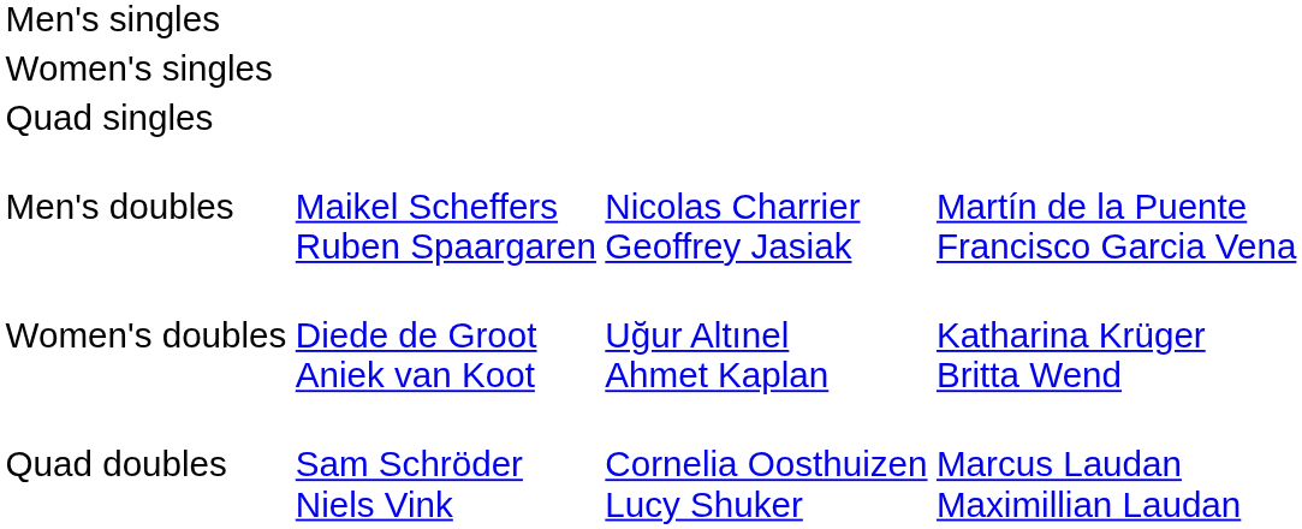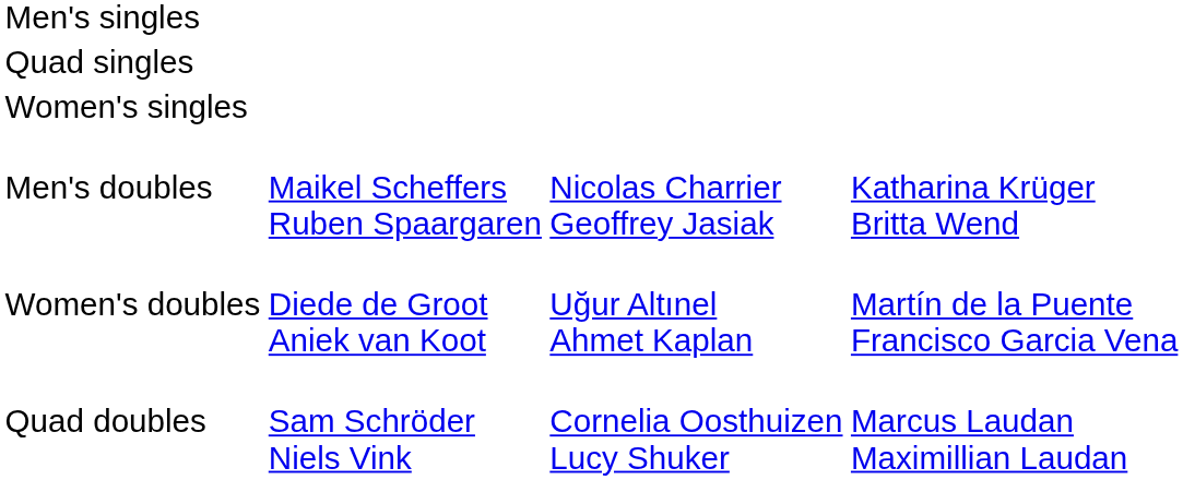 <table>
 <tr>
 <td>Men's singles<br></td>
+<td></td>
+<td></td>
+<td></td>
+</tr>
+<tr>
+<td>Quad singles<br></td>
 <td></td>
 <td></td>
 <td></td>
 </tr>
 <tr>
 <td>Women's singles<br></td>
 <td></td>
 <td></td>
 <td></td>
 </tr>
 <tr>
-<td>Quad singles<br></td>
-<td></td>
-<td></td>
-<td></td>
-</tr>
-<tr>
 <td>Men's doubles<br></td>
 <td><br><a href='#'>Maikel Scheffers</a><br><a href='#'>Ruben Spaargaren</a></td>
 <td><br><a href='#'>Nicolas Charrier</a><br><a href='#'>Geoffrey Jasiak</a></td>
-<td><br><a href='#'>Martín de la Puente</a><br><a href='#'>Francisco Garcia Vena</a></td>
+<td><br><a href='#'>Katharina Krüger</a><br><a href='#'>Britta Wend</a></td>
 </tr>
 <tr>
 <td>Women's doubles<br></td>
 <td><br><a href='#'>Diede de Groot</a><br><a href='#'>Aniek van Koot</a></td>
 <td><br><a href='#'>Uğur Altınel</a><br><a href='#'>Ahmet Kaplan</a></td>
-<td><br><a href='#'>Katharina Krüger</a><br><a href='#'>Britta Wend</a></td>
+<td><br><a href='#'>Martín de la Puente</a><br><a href='#'>Francisco Garcia Vena</a></td>
 </tr>
 <tr>
 <td>Quad doubles<br></td>
 <td><br><a href='#'>Sam Schröder</a><br><a href='#'>Niels Vink</a></td>
 <td><br><a href='#'>Cornelia Oosthuizen</a><br><a href='#'>Lucy Shuker</a></td>
 <td><br><a href='#'>Marcus Laudan</a><br><a href='#'>Maximillian Laudan</a></td>
 </tr>
 </table>
